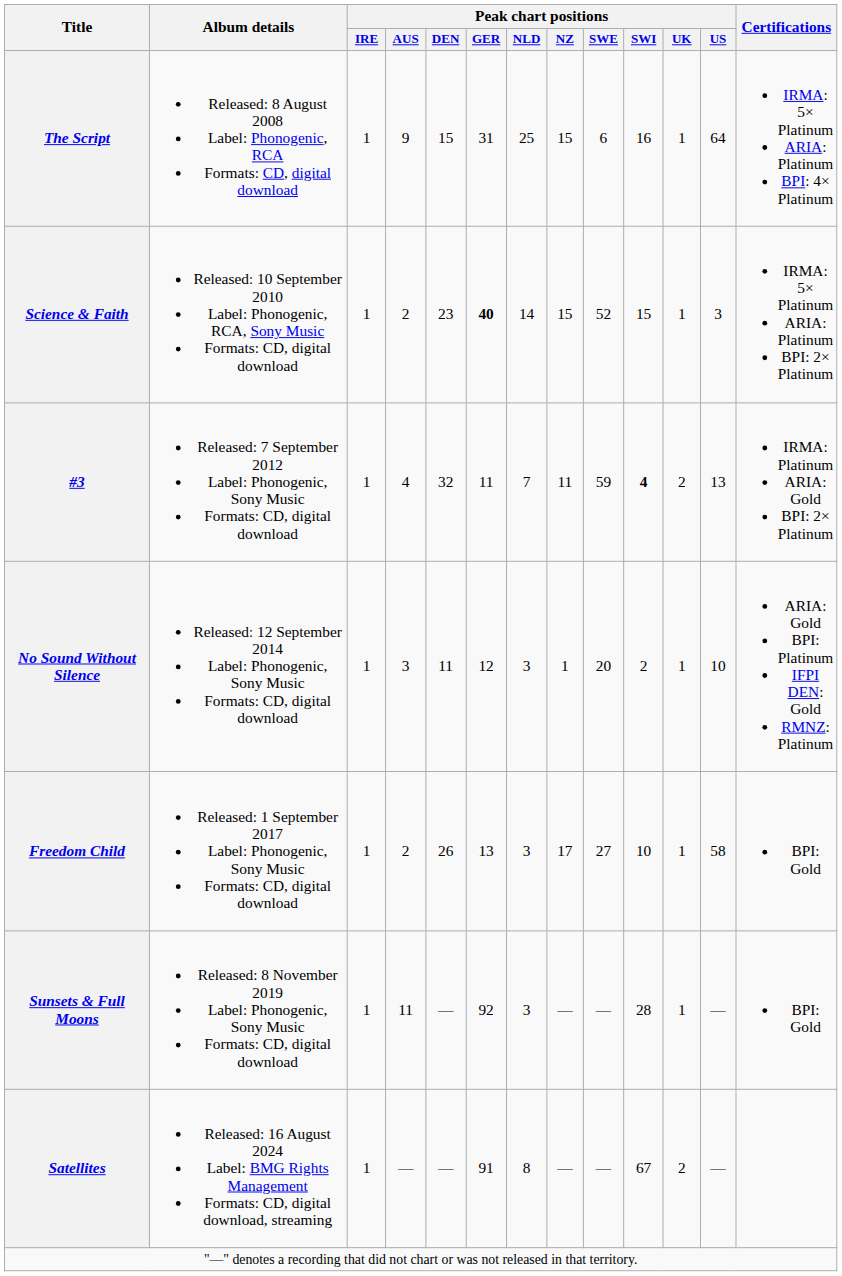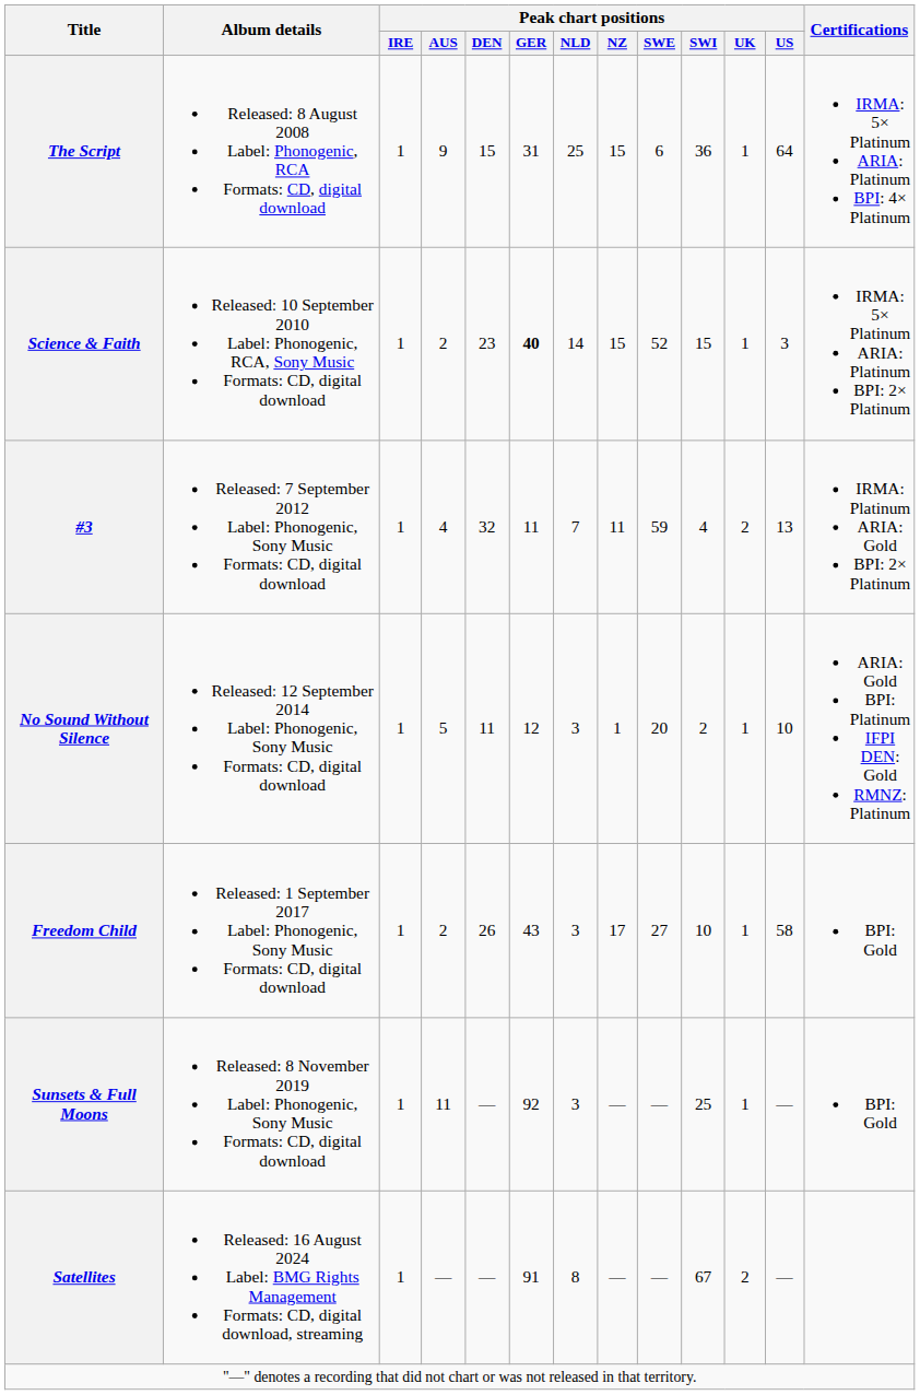 <table class="wikitable plainrowheaders" style="text-align:center;">
 <tr>
 <th scope="col" rowspan="2" style="width:13em;">Title</th>
 <th scope="col" rowspan="2" style="width:16em;">Album details</th>
 <th scope="col" colspan="10">Peak chart positions</th>
 <th scope="col" rowspan="2"><a href='#'>Certifications</a></th>
 </tr>
 <tr>
 <th scope="col" style="width:3em;font-size:85%;"><a href='#'>IRE</a><br></th>
 <th scope="col" style="width:3em;font-size:85%;"><a href='#'>AUS</a><br></th>
 <th scope="col" style="width:3em;font-size:85%;"><a href='#'>DEN</a><br></th>
 <th scope="col" style="width:3em;font-size:85%;"><a href='#'>GER</a><br></th>
 <th scope="col" style="width:3em;font-size:85%;"><a href='#'>NLD</a><br></th>
 <th scope="col" style="width:3em;font-size:85%;"><a href='#'>NZ</a><br></th>
 <th scope="col" style="width:3em;font-size:85%;"><a href='#'>SWE</a><br></th>
 <th scope="col" style="width:3em;font-size:85%;"><a href='#'>SWI</a><br></th>
 <th scope="col" style="width:3em;font-size:85%;"><a href='#'>UK</a><br></th>
 <th scope="col" style="width:3em;font-size:85%;"><a href='#'>US</a><br></th>
 </tr>
 <tr>
 <th scope="row"><em><a href='#'>The Script</a></em></th>
 <td><br><ul><li>Released: 8 August 2008</li><li>Label: <a href='#'>Phonogenic</a>, <a href='#'>RCA</a></li><li>Formats: <a href='#'>CD</a>, <a href='#'>digital download</a></li></ul></td>
 <td>1</td>
 <td>9</td>
 <td>15</td>
 <td>31</td>
 <td>25</td>
 <td>15</td>
 <td>6</td>
-<td>16</td>
+<td>36</td>
 <td>1</td>
 <td>64</td>
 <td><br><ul><li><a href='#'>IRMA</a>: 5× Platinum</li><li><a href='#'>ARIA</a>: Platinum</li><li><a href='#'>BPI</a>: 4× Platinum</li></ul></td>
 </tr>
 <tr>
 <th scope="row"><em><a href='#'>Science & Faith</a></em></th>
 <td><br><ul><li>Released: 10 September 2010</li><li>Label: Phonogenic, RCA, <a href='#'>Sony Music</a></li><li>Formats: CD, digital download</li></ul></td>
 <td>1</td>
 <td>2</td>
 <td>23</td>
 <td><strong>40</strong></td>
 <td>14</td>
 <td>15</td>
 <td>52</td>
 <td>15</td>
 <td>1</td>
 <td>3</td>
 <td><br><ul><li>IRMA: 5× Platinum</li><li>ARIA: Platinum</li><li>BPI: 2× Platinum</li></ul></td>
 </tr>
 <tr>
 <th scope="row"><em><a href='#'>#3</a></em></th>
 <td><br><ul><li>Released: 7 September 2012</li><li>Label: Phonogenic, Sony Music</li><li>Formats: CD, digital download</li></ul></td>
 <td>1</td>
 <td>4</td>
 <td>32</td>
 <td>11</td>
 <td>7</td>
 <td>11</td>
 <td>59</td>
-<td><strong>4</strong></td>
+<td>4</td>
 <td>2</td>
 <td>13</td>
 <td><br><ul><li>IRMA: Platinum</li><li>ARIA: Gold</li><li>BPI: 2× Platinum</li></ul></td>
 </tr>
 <tr>
 <th scope="row"><em><a href='#'>No Sound Without Silence</a></em></th>
 <td><br><ul><li>Released: 12 September 2014</li><li>Label: Phonogenic, Sony Music</li><li>Formats: CD, digital download</li></ul></td>
 <td>1</td>
-<td>3</td>
+<td>5</td>
 <td>11</td>
 <td>12</td>
 <td>3</td>
 <td>1</td>
 <td>20</td>
 <td>2</td>
 <td>1</td>
 <td>10</td>
 <td><br><ul><li>ARIA: Gold</li><li>BPI: Platinum</li><li><a href='#'>IFPI DEN</a>: Gold</li><li><a href='#'>RMNZ</a>: Platinum</li></ul></td>
 </tr>
 <tr>
 <th scope="row"><em><a href='#'>Freedom Child</a></em></th>
 <td><br><ul><li>Released: 1 September 2017</li><li>Label: Phonogenic, Sony Music</li><li>Formats: CD, digital download</li></ul></td>
 <td>1</td>
 <td>2</td>
 <td>26</td>
-<td>13</td>
+<td>43</td>
 <td>3</td>
 <td>17</td>
 <td>27</td>
 <td>10</td>
 <td>1</td>
 <td>58</td>
 <td><br><ul><li>BPI: Gold</li></ul></td>
 </tr>
 <tr>
 <th scope="row"><em><a href='#'>Sunsets & Full Moons</a></em></th>
 <td><br><ul><li>Released: 8 November 2019</li><li>Label: Phonogenic, Sony Music</li><li>Formats: CD, digital download</li></ul></td>
 <td>1</td>
 <td>11</td>
 <td>—</td>
 <td>92</td>
 <td>3</td>
 <td>—</td>
 <td>—</td>
-<td>28</td>
+<td>25</td>
 <td>1</td>
 <td>—</td>
 <td><br><ul><li>BPI: Gold</li></ul></td>
 </tr>
 <tr>
 <th scope="row"><em><a href='#'>Satellites</a></em></th>
 <td><br><ul><li>Released: 16 August 2024</li><li>Label: <a href='#'>BMG Rights Management</a></li><li>Formats: CD, digital download, streaming</li></ul></td>
 <td>1<br></td>
 <td>—</td>
 <td>—</td>
 <td>91</td>
 <td>8</td>
 <td>—</td>
 <td>—</td>
 <td>67</td>
 <td>2</td>
 <td>—</td>
 <td></td>
 </tr>
 <tr>
 <td colspan="14" style="font-size:90%">"—" denotes a recording that did not chart or was not released in that territory.</td>
 </tr>
 </table>
